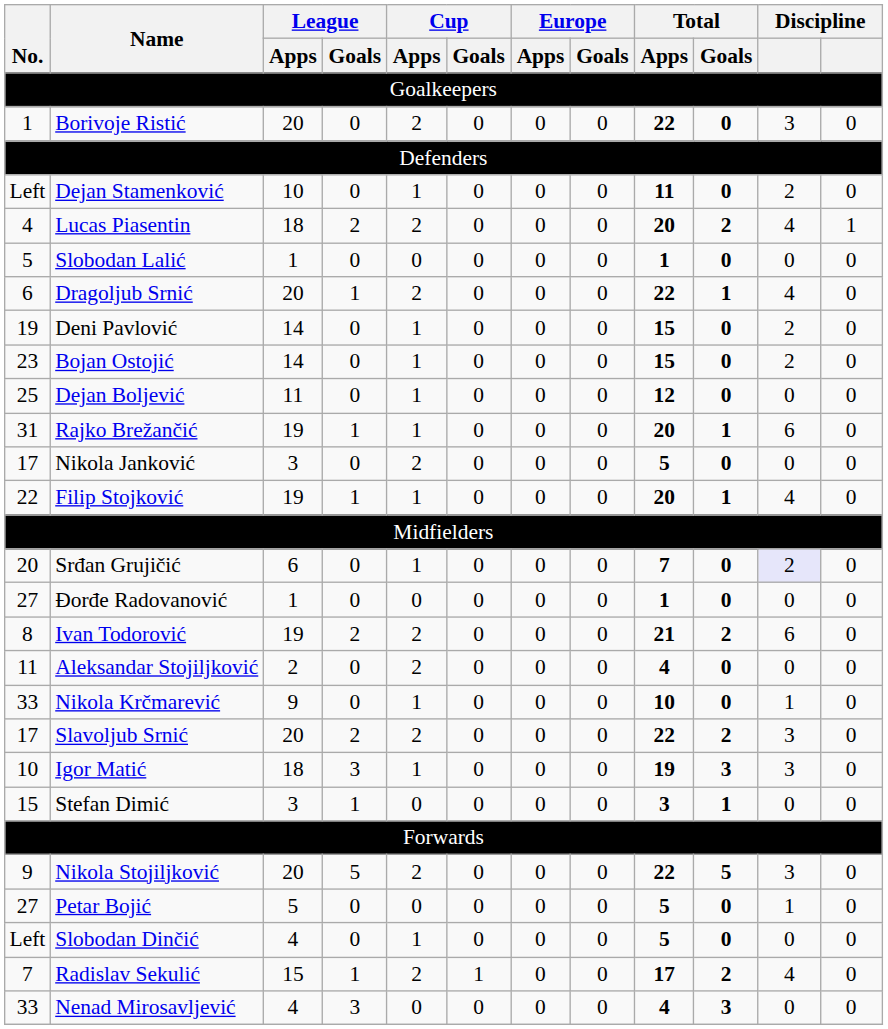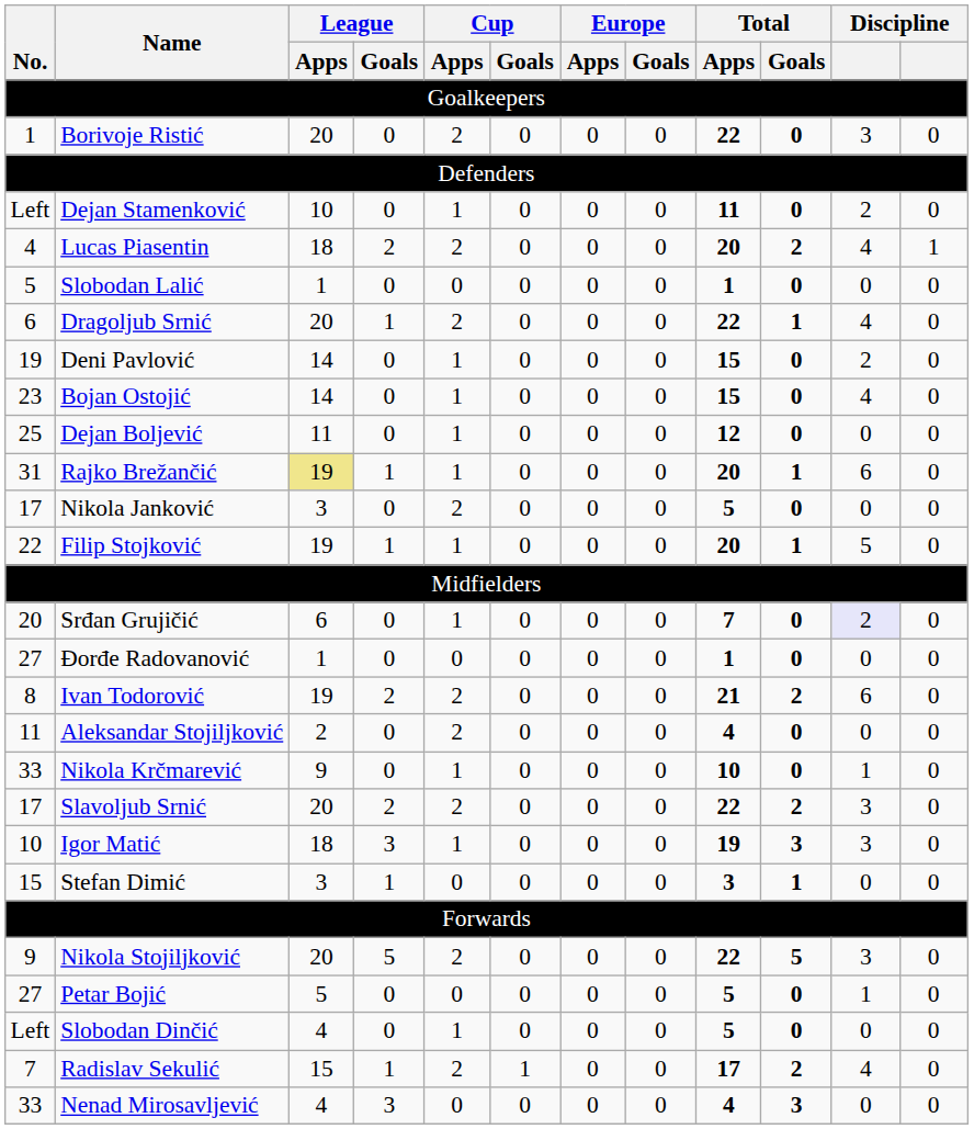 <table class="wikitable" style="text-align:center">
 <tr>
 <th rowspan="2" valign="bottom">No.</th>
 <th rowspan="2">Name</th>
 <th colspan="2" width="85"><a href='#'>League</a></th>
 <th colspan="2" width="85"><a href='#'>Cup</a></th>
 <th colspan="2" width="85"><a href='#'>Europe</a></th>
 <th colspan="2" width="85">Total</th>
 <th colspan="2" width="85">Discipline</th>
 </tr>
 <tr>
 <th>Apps</th>
 <th>Goals</th>
 <th>Apps</th>
 <th>Goals</th>
 <th>Apps</th>
 <th>Goals</th>
 <th>Apps</th>
 <th>Goals</th>
 <th></th>
 <th></th>
 </tr>
 <tr>
 <td style="background: black;color:white" align=center colspan="15">Goalkeepers</td>
 </tr>
 <tr>
 <td>1</td>
 <td align="left"> <a href='#'>Borivoje Ristić</a></td>
 <td>20</td>
 <td>0</td>
 <td>2</td>
 <td>0</td>
 <td>0</td>
 <td>0</td>
 <td><strong>22</strong></td>
 <td><strong>0</strong></td>
 <td>3</td>
 <td>0</td>
 </tr>
 <tr>
 <td align=center colspan="15" style="background: black;color:white">Defenders</td>
 </tr>
 <tr>
 <td>Left</td>
 <td align="left"> <a href='#'>Dejan Stamenković</a></td>
 <td>10</td>
 <td>0</td>
 <td>1</td>
 <td>0</td>
 <td>0</td>
 <td>0</td>
 <td><strong>11</strong></td>
 <td><strong>0</strong></td>
 <td>2</td>
 <td>0</td>
 </tr>
 <tr>
 <td>4</td>
 <td align="left"> <a href='#'>Lucas Piasentin</a></td>
 <td>18</td>
 <td>2</td>
 <td>2</td>
 <td>0</td>
 <td>0</td>
 <td>0</td>
 <td><strong>20</strong></td>
 <td><strong>2</strong></td>
 <td>4</td>
 <td>1</td>
 </tr>
 <tr>
 <td>5</td>
 <td align="left"> <a href='#'>Slobodan Lalić</a></td>
 <td>1</td>
 <td>0</td>
 <td>0</td>
 <td>0</td>
 <td>0</td>
 <td>0</td>
 <td><strong>1</strong></td>
 <td><strong>0</strong></td>
 <td>0</td>
 <td>0</td>
 </tr>
 <tr>
 <td>6</td>
 <td align="left"> <a href='#'>Dragoljub Srnić</a></td>
 <td>20</td>
 <td>1</td>
 <td>2</td>
 <td>0</td>
 <td>0</td>
 <td>0</td>
 <td><strong>22</strong></td>
 <td><strong>1</strong></td>
 <td>4</td>
 <td>0</td>
 </tr>
 <tr>
 <td>19</td>
 <td align="left"> Deni Pavlović</td>
 <td>14</td>
 <td>0</td>
 <td>1</td>
 <td>0</td>
 <td>0</td>
 <td>0</td>
 <td><strong>15</strong></td>
 <td><strong>0</strong></td>
 <td>2</td>
 <td>0</td>
 </tr>
 <tr>
 <td>23</td>
 <td align="left"> <a href='#'>Bojan Ostojić</a></td>
 <td>14</td>
 <td>0</td>
 <td>1</td>
 <td>0</td>
 <td>0</td>
 <td>0</td>
 <td><strong>15</strong></td>
 <td><strong>0</strong></td>
-<td>2</td>
+<td>4</td>
 <td>0</td>
 </tr>
 <tr>
 <td>25</td>
 <td align="left"> <a href='#'>Dejan Boljević</a></td>
 <td>11</td>
 <td>0</td>
 <td>1</td>
 <td>0</td>
 <td>0</td>
 <td>0</td>
 <td><strong>12</strong></td>
 <td><strong>0</strong></td>
 <td>0</td>
 <td>0</td>
 </tr>
 <tr>
 <td>31</td>
 <td align="left"> <a href='#'>Rajko Brežančić</a></td>
-<td>19</td>
+<td style="background: khaki;">19</td>
 <td>1</td>
 <td>1</td>
 <td>0</td>
 <td>0</td>
 <td>0</td>
 <td><strong>20</strong></td>
 <td><strong>1</strong></td>
 <td>6</td>
 <td>0</td>
 </tr>
 <tr>
 <td>17</td>
 <td align="left"> Nikola Janković</td>
 <td>3</td>
 <td>0</td>
 <td>2</td>
 <td>0</td>
 <td>0</td>
 <td>0</td>
 <td><strong>5</strong></td>
 <td><strong>0</strong></td>
 <td>0</td>
 <td>0</td>
 </tr>
 <tr>
 <td>22</td>
 <td align="left"> <a href='#'>Filip Stojković</a></td>
 <td>19</td>
 <td>1</td>
 <td>1</td>
 <td>0</td>
 <td>0</td>
 <td>0</td>
 <td><strong>20</strong></td>
 <td><strong>1</strong></td>
-<td>4</td>
+<td>5</td>
 <td>0</td>
 </tr>
 <tr>
 <td align=center colspan="15" style="background: black;color:white">Midfielders</td>
 </tr>
 <tr>
 <td>20</td>
 <td align="left"> Srđan Grujičić</td>
 <td>6</td>
 <td>0</td>
 <td>1</td>
 <td>0</td>
 <td>0</td>
 <td>0</td>
 <td><strong>7</strong></td>
 <td><strong>0</strong></td>
 <td style="background: lavender;">2</td>
 <td>0</td>
 </tr>
 <tr>
 <td>27</td>
 <td align="left"> Đorđe Radovanović</td>
 <td>1</td>
 <td>0</td>
 <td>0</td>
 <td>0</td>
 <td>0</td>
 <td>0</td>
 <td><strong>1</strong></td>
 <td><strong>0</strong></td>
 <td>0</td>
 <td>0</td>
 </tr>
 <tr>
 <td>8</td>
 <td align="left"> <a href='#'>Ivan Todorović</a></td>
 <td>19</td>
 <td>2</td>
 <td>2</td>
 <td>0</td>
 <td>0</td>
 <td>0</td>
 <td><strong>21</strong></td>
 <td><strong>2</strong></td>
 <td>6</td>
 <td>0</td>
 </tr>
 <tr>
 <td>11</td>
 <td align="left"> <a href='#'>Aleksandar Stojiljković</a></td>
 <td>2</td>
 <td>0</td>
 <td>2</td>
 <td>0</td>
 <td>0</td>
 <td>0</td>
 <td><strong>4</strong></td>
 <td><strong>0</strong></td>
 <td>0</td>
 <td>0</td>
 </tr>
 <tr>
 <td>33</td>
 <td align="left"> <a href='#'>Nikola Krčmarević</a></td>
 <td>9</td>
 <td>0</td>
 <td>1</td>
 <td>0</td>
 <td>0</td>
 <td>0</td>
 <td><strong>10</strong></td>
 <td><strong>0</strong></td>
 <td>1</td>
 <td>0</td>
 </tr>
 <tr>
 <td>17</td>
 <td align="left"> <a href='#'>Slavoljub Srnić</a></td>
 <td>20</td>
 <td>2</td>
 <td>2</td>
 <td>0</td>
 <td>0</td>
 <td>0</td>
 <td><strong>22</strong></td>
 <td><strong>2</strong></td>
 <td>3</td>
 <td>0</td>
 </tr>
 <tr>
 <td>10</td>
 <td align="left"> <a href='#'>Igor Matić</a></td>
 <td>18</td>
 <td>3</td>
 <td>1</td>
 <td>0</td>
 <td>0</td>
 <td>0</td>
 <td><strong>19</strong></td>
 <td><strong>3</strong></td>
 <td>3</td>
 <td>0</td>
 </tr>
 <tr>
 <td>15</td>
 <td align="left"> Stefan Dimić</td>
 <td>3</td>
 <td>1</td>
 <td>0</td>
 <td>0</td>
 <td>0</td>
 <td>0</td>
 <td><strong>3</strong></td>
 <td><strong>1</strong></td>
 <td>0</td>
 <td>0</td>
 </tr>
 <tr>
 <td align=center colspan="15" style="background: black;color:white">Forwards</td>
 </tr>
 <tr>
 <td>9</td>
 <td align="left">  <a href='#'>Nikola Stojiljković</a></td>
 <td>20</td>
 <td>5</td>
 <td>2</td>
 <td>0</td>
 <td>0</td>
 <td>0</td>
 <td><strong>22</strong></td>
 <td><strong>5</strong></td>
 <td>3</td>
 <td>0</td>
 </tr>
 <tr>
 <td>27</td>
 <td align="left"> <a href='#'>Petar Bojić</a></td>
 <td>5</td>
 <td>0</td>
 <td>0</td>
 <td>0</td>
 <td>0</td>
 <td>0</td>
 <td><strong>5</strong></td>
 <td><strong>0</strong></td>
 <td>1</td>
 <td>0</td>
 </tr>
 <tr>
 <td>Left</td>
 <td align="left"> <a href='#'>Slobodan Dinčić</a></td>
 <td>4</td>
 <td>0</td>
 <td>1</td>
 <td>0</td>
 <td>0</td>
 <td>0</td>
 <td><strong>5</strong></td>
 <td><strong>0</strong></td>
 <td>0</td>
 <td>0</td>
 </tr>
 <tr>
 <td>7</td>
 <td align="left">  <a href='#'>Radislav Sekulić</a></td>
 <td>15</td>
 <td>1</td>
 <td>2</td>
 <td>1</td>
 <td>0</td>
 <td>0</td>
 <td><strong>17</strong></td>
 <td><strong>2</strong></td>
 <td>4</td>
 <td>0</td>
 </tr>
 <tr>
 <td>33</td>
 <td align="left">  <a href='#'>Nenad Mirosavljević</a></td>
 <td>4</td>
 <td>3</td>
 <td>0</td>
 <td>0</td>
 <td>0</td>
 <td>0</td>
 <td><strong>4</strong></td>
 <td><strong>3</strong></td>
 <td>0</td>
 <td>0</td>
 </tr>
 <tr>
 </tr>
 </table>
